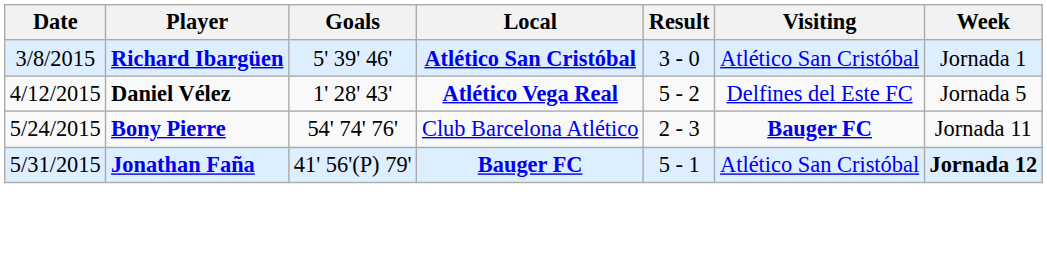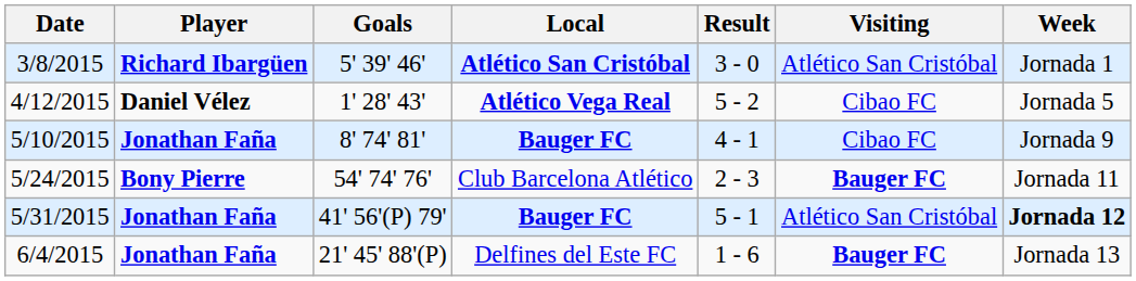 <table class="wikitable">
 <tr>
 <th>Date</th>
 <th>Player</th>
 <th>Goals</th>
 <th>Local</th>
 <th>Result</th>
 <th>Visiting</th>
 <th>Week</th>
 </tr>
 <tr align="center" bgcolor=#DDEEFF>
 <td>3/8/2015</td>
 <td align="left"><strong> <a href='#'>Richard Ibargüen</a></strong></td>
 <td>5' 39' 46'</td>
 <td><strong><a href='#'>Atlético San Cristóbal</a></strong></td>
 <td>3 - 0</td>
 <td><a href='#'>Atlético San Cristóbal</a></td>
 <td>Jornada 1 </td>
 </tr>
 <tr align="center">
 <td>4/12/2015</td>
 <td align="left"><strong> Daniel Vélez</strong></td>
 <td>1' 28' 43'</td>
 <td><strong><a href='#'>Atlético Vega Real</a></strong></td>
 <td>5 - 2</td>
-<td><a href='#'>Delfines del Este FC</a></td>
+<td><a href='#'>Cibao FC</a></td>
 <td>Jornada 5 </td>
+</tr>
+<tr align="center" bgcolor=#DDEEFF>
+<td>5/10/2015</td>
+<td align="left"><strong> <a href='#'>Jonathan Faña</a></strong></td>
+<td>8' 74' 81'</td>
+<td><strong><a href='#'>Bauger FC</a></strong></td>
+<td>4 - 1</td>
+<td><a href='#'>Cibao FC</a></td>
+<td>Jornada 9 </td>
 </tr>
 <tr align="center">
 <td>5/24/2015</td>
 <td align="left"><strong> <a href='#'>Bony Pierre</a></strong></td>
 <td>54' 74' 76'</td>
 <td><a href='#'>Club Barcelona Atlético</a></td>
 <td>2 - 3</td>
 <td><strong><a href='#'>Bauger FC</a></strong></td>
 <td>Jornada 11 </td>
 </tr>
 <tr align="center" bgcolor=#DDEEFF>
 <td>5/31/2015</td>
 <td align="left"><strong> <a href='#'>Jonathan Faña</a></strong></td>
 <td>41' 56'(P) 79'</td>
 <td><strong><a href='#'>Bauger FC</a></strong></td>
 <td>5 - 1</td>
 <td><a href='#'>Atlético San Cristóbal</a></td>
 <td><strong>Jornada 12 </strong></td>
 </tr>
+<tr align="center">
+<td>6/4/2015</td>
+<td align="left"><strong> <a href='#'>Jonathan Faña</a></strong></td>
+<td>21' 45' 88'(P)</td>
+<td><a href='#'>Delfines del Este FC</a></td>
+<td>1 - 6</td>
+<td><strong><a href='#'>Bauger FC</a></strong></td>
+<td>Jornada 13 </td>
+</tr>
 </table>
